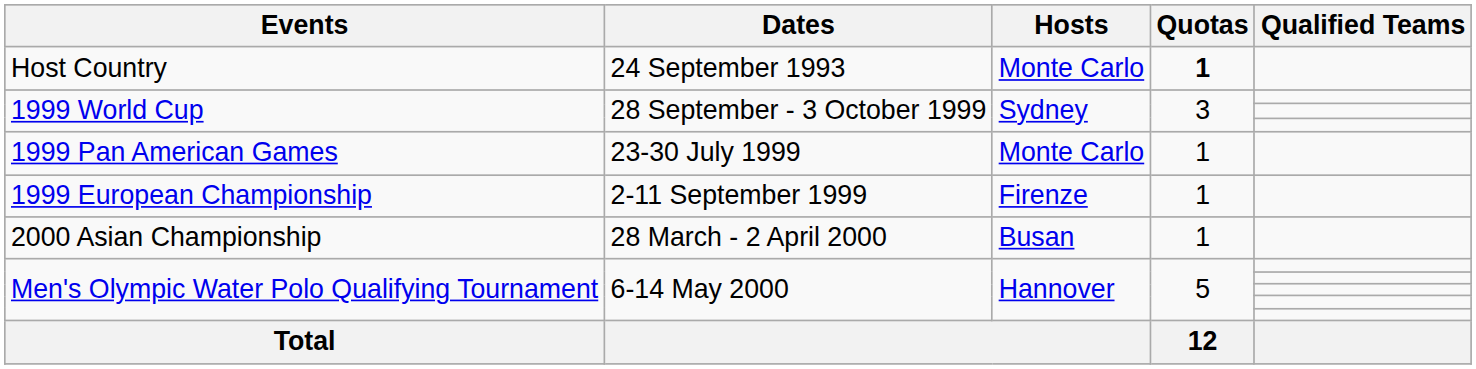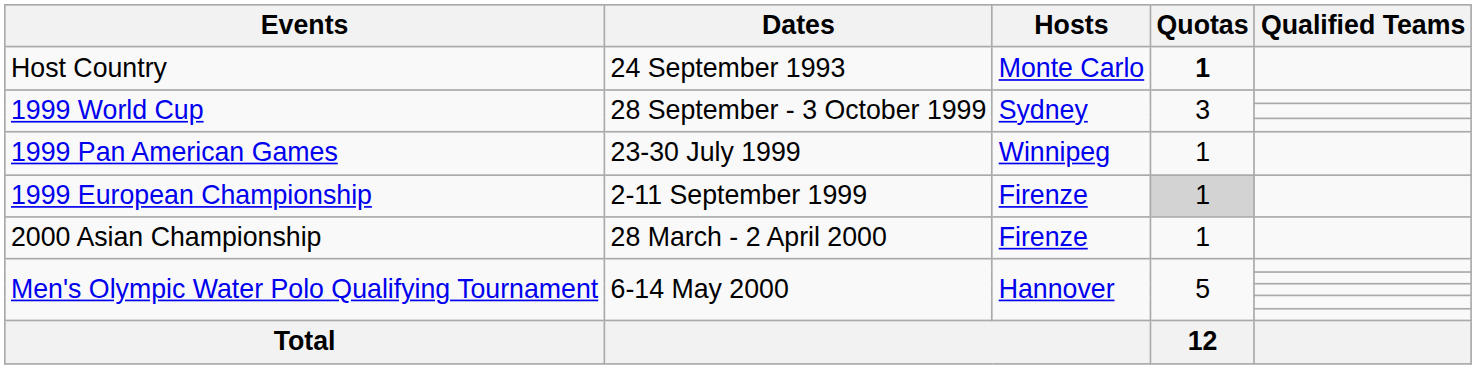 <table class="wikitable">
 <tr>
 <th>Events</th>
 <th>Dates</th>
 <th>Hosts</th>
 <th>Quotas</th>
 <th>Qualified Teams</th>
 </tr>
 <tr>
 <td>Host Country</td>
 <td>24 September 1993</td>
 <td> <a href='#'>Monte Carlo</a></td>
 <td align="center"><strong>1</strong></td>
 <td></td>
 </tr>
 <tr>
 <td rowspan="3"><a href='#'>1999 World Cup</a></td>
 <td rowspan="3">28 September - 3 October 1999</td>
 <td rowspan="3"> <a href='#'>Sydney</a></td>
 <td rowspan="3" align="center">3</td>
 <td></td>
 </tr>
 <tr>
 <td></td>
 </tr>
 <tr>
 <td></td>
 </tr>
 <tr>
 <td><a href='#'>1999 Pan American Games</a></td>
 <td>23-30 July 1999</td>
-<td> <a href='#'>Monte Carlo</a></td>
+<td> <a href='#'>Winnipeg</a></td>
 <td align="center">1</td>
 <td></td>
 </tr>
 <tr>
 <td><a href='#'>1999 European Championship</a></td>
 <td>2-11 September 1999</td>
 <td> <a href='#'>Firenze</a></td>
-<td align="center">1</td>
+<td align="center" style="background: lightgrey;">1</td>
 <td></td>
 </tr>
 <tr>
 <td>2000 Asian Championship</td>
 <td>28 March - 2 April 2000</td>
-<td> <a href='#'>Busan</a></td>
+<td> <a href='#'>Firenze</a></td>
 <td align="center">1</td>
 <td></td>
 </tr>
 <tr>
 <td rowspan="5"><a href='#'>Men's Olympic Water Polo Qualifying Tournament</a></td>
 <td rowspan="5">6-14 May 2000</td>
 <td rowspan="5"> <a href='#'>Hannover</a></td>
 <td rowspan="5" align="center">5</td>
 <td></td>
 </tr>
 <tr>
 <td></td>
 </tr>
 <tr>
 <td></td>
 </tr>
 <tr>
 <td></td>
 </tr>
 <tr>
 <td></td>
 </tr>
 <tr>
 <th>Total</th>
 <th colspan="2"></th>
 <th>12</th>
 <th></th>
 </tr>
 </table>
